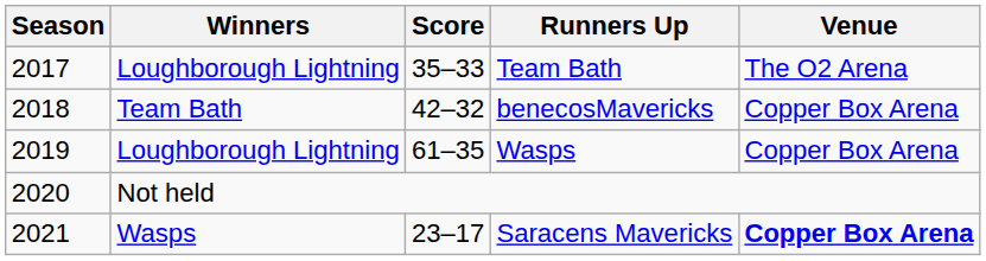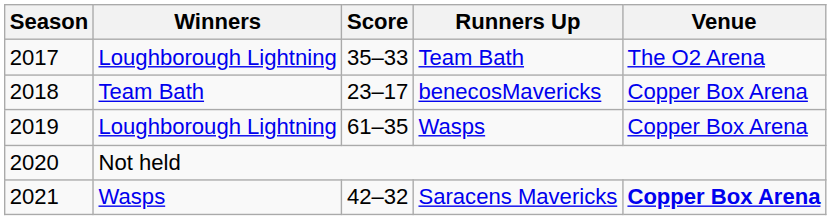 <table class="wikitable collapsible">
 <tr>
 <th>Season</th>
 <th>Winners</th>
 <th>Score</th>
 <th>Runners Up</th>
 <th>Venue</th>
 </tr>
 <tr>
 <td>2017 </td>
 <td><a href='#'>Loughborough Lightning</a></td>
 <td>35–33</td>
 <td><a href='#'>Team Bath</a></td>
 <td><a href='#'>The O2 Arena</a></td>
 </tr>
 <tr>
 <td>2018 </td>
 <td><a href='#'>Team Bath</a></td>
-<td>42–32</td>
+<td>23–17</td>
 <td><a href='#'>benecosMavericks</a></td>
 <td><a href='#'>Copper Box Arena</a></td>
 </tr>
 <tr>
 <td>2019 </td>
 <td><a href='#'>Loughborough Lightning</a></td>
 <td>61–35</td>
 <td><a href='#'>Wasps</a></td>
 <td><a href='#'>Copper Box Arena</a></td>
 </tr>
 <tr>
 <td>2020</td>
 <td colspan="4">Not held</td>
 </tr>
 <tr>
 <td>2021 </td>
 <td><a href='#'>Wasps</a></td>
-<td>23–17</td>
+<td>42–32</td>
 <td><a href='#'>Saracens Mavericks</a></td>
 <td><strong><a href='#'>Copper Box Arena</a></strong></td>
 </tr>
 </table>
